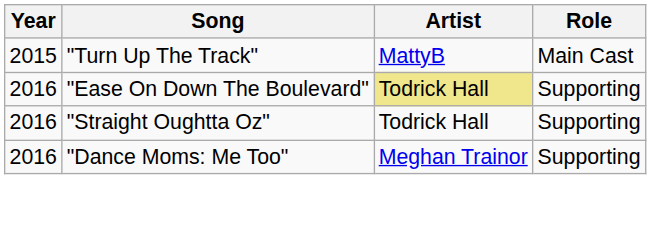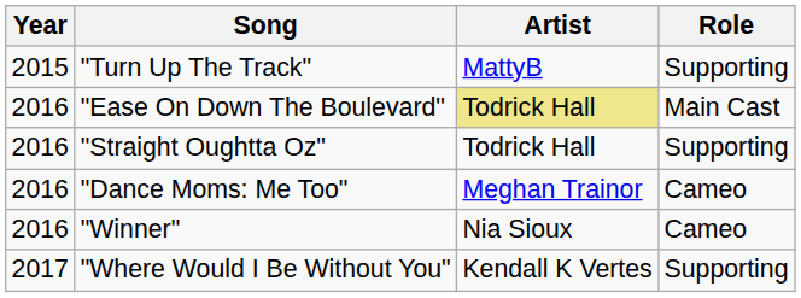 <table class="wikitable sortable">
 <tr>
 <th>Year</th>
 <th>Song</th>
 <th>Artist</th>
 <th>Role</th>
 </tr>
 <tr>
 <td>2015</td>
 <td>"Turn Up The Track"</td>
 <td><a href='#'>MattyB</a></td>
-<td>Main Cast</td>
+<td>Supporting</td>
 </tr>
 <tr>
 <td>2016</td>
 <td>"Ease On Down The Boulevard"</td>
 <td style="background: khaki;">Todrick Hall</td>
-<td>Supporting</td>
+<td>Main Cast</td>
 </tr>
 <tr>
 <td>2016</td>
 <td>"Straight Oughtta Oz"</td>
 <td>Todrick Hall</td>
 <td>Supporting</td>
 </tr>
 <tr>
 <td>2016</td>
 <td>"Dance Moms: Me Too"</td>
 <td><a href='#'>Meghan Trainor</a></td>
+<td>Cameo</td>
+</tr>
+<tr>
+<td>2016</td>
+<td>"Winner"</td>
+<td>Nia Sioux</td>
+<td>Cameo</td>
+</tr>
+<tr>
+<td>2017</td>
+<td>"Where Would I Be Without You"</td>
+<td>Kendall K Vertes</td>
 <td>Supporting</td>
 </tr>
 </table>
